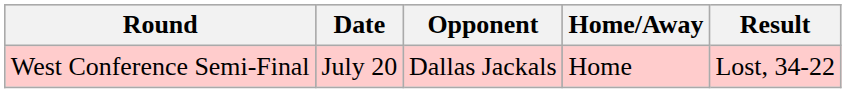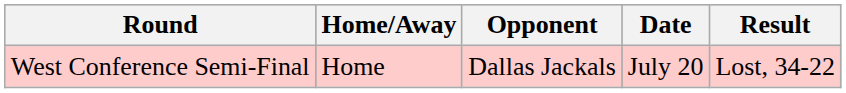 <table class="wikitable">
 <tr>
 <th>Round</th>
+<th>Home/Away</th>
+<th>Opponent</th>
 <th>Date</th>
-<th>Opponent</th>
-<th>Home/Away</th>
 <th>Result</th>
 </tr>
 <tr bgcolor="#FFCCCC">
 <td>West Conference Semi-Final</td>
+<td>Home</td>
+<td>Dallas Jackals</td>
 <td>July 20</td>
-<td>Dallas Jackals</td>
-<td>Home</td>
 <td>Lost, 34-22</td>
 </tr>
 </table>
